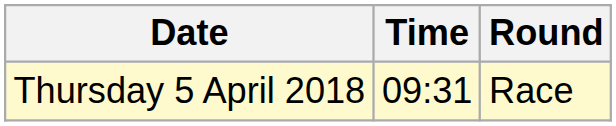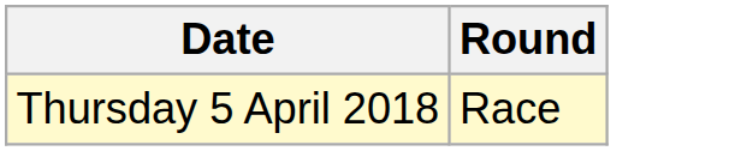 <table class="wikitable">
 <tr>
 <th>Date</th>
-<th>Time</th>
 <th>Round</th>
 </tr>
 <tr>
 <td style=background:lemonchiffon>Thursday 5 April 2018</td>
-<td style=background:lemonchiffon>09:31</td>
 <td style=background:lemonchiffon>Race</td>
 </tr>
 </table>
